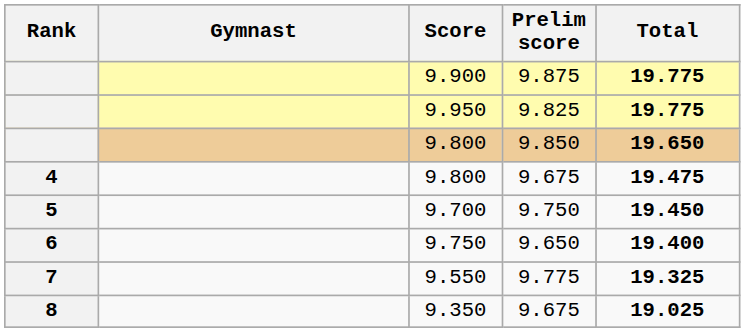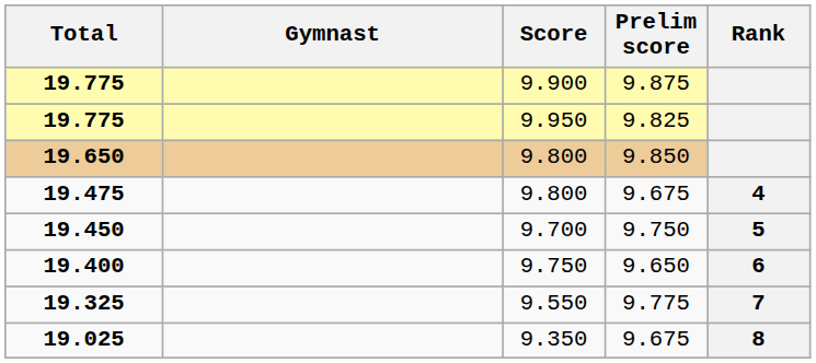 <table class="wikitable sortable" style="text-align:center; font-size:95%">
 <tr>
-<th scope="col" style="width:50px;">Rank</th>
+<th scope="col" style="width:80px;">Total</th>
 <th scope="col" style="width:180px;">Gymnast</th>
 <th scope="col" style="width:50px;">Score</th>
 <th scope="col" style="width:50px;">Prelim score</th>
-<th scope="col" style="width:80px;">Total</th>
+<th scope="col" style="width:50px;">Rank</th>
 </tr>
 <tr style="background:#fffcaf;">
-<th scope=row style="text-align:center"></th>
+<td><strong>19.775</strong></td>
 <td style="text-align:left;"></td>
 <td>9.900</td>
 <td>9.875</td>
-<td><strong>19.775</strong></td>
+<th scope=row style="text-align:center"></th>
 </tr>
 <tr style="background:#fffcaf;">
-<th scope=row style="text-align:center"></th>
+<td><strong>19.775</strong></td>
 <td style="text-align:left;"></td>
 <td>9.950</td>
 <td>9.825</td>
-<td><strong>19.775</strong></td>
+<th scope=row style="text-align:center"></th>
 </tr>
 <tr style="background:#ec9;">
-<th scope=row style="text-align:center"></th>
+<td><strong>19.650</strong></td>
 <td style="text-align:left;"></td>
 <td>9.800</td>
 <td>9.850</td>
-<td><strong>19.650</strong></td>
+<th scope=row style="text-align:center"></th>
 </tr>
 <tr>
-<th scope=row style="text-align:center">4</th>
+<td><strong>19.475</strong></td>
 <td style="text-align:left;"></td>
 <td>9.800</td>
 <td>9.675</td>
-<td><strong>19.475</strong></td>
+<th scope=row style="text-align:center">4</th>
 </tr>
 <tr>
-<th scope=row style="text-align:center">5</th>
+<td><strong>19.450</strong></td>
 <td style="text-align:left;"></td>
 <td>9.700</td>
 <td>9.750</td>
-<td><strong>19.450</strong></td>
+<th scope=row style="text-align:center">5</th>
 </tr>
 <tr>
-<th scope=row style="text-align:center">6</th>
+<td><strong>19.400</strong></td>
 <td style="text-align:left;"></td>
 <td>9.750</td>
 <td>9.650</td>
-<td><strong>19.400</strong></td>
+<th scope=row style="text-align:center">6</th>
 </tr>
 <tr>
-<th scope=row style="text-align:center">7</th>
+<td><strong>19.325</strong></td>
 <td style="text-align:left;"></td>
 <td>9.550</td>
 <td>9.775</td>
-<td><strong>19.325</strong></td>
+<th scope=row style="text-align:center">7</th>
 </tr>
 <tr>
-<th scope=row style="text-align:center">8</th>
+<td><strong>19.025</strong></td>
 <td style="text-align:left;"></td>
 <td>9.350</td>
 <td>9.675</td>
-<td><strong>19.025</strong></td>
+<th scope=row style="text-align:center">8</th>
 </tr>
 </table>
